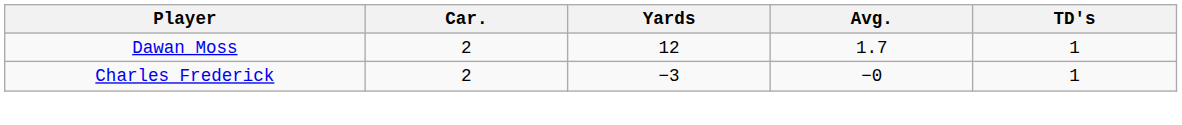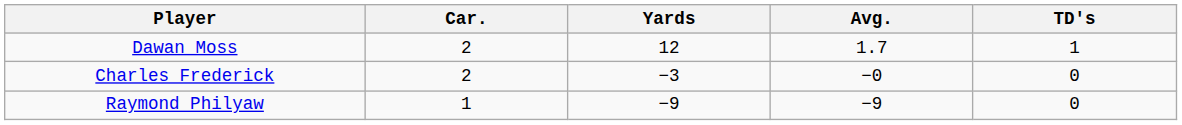 <table class="wikitable sortable">
 <tr>
 <th bgcolor="#DDDDFF" width="16%">Player</th>
 <th bgcolor="#DDDDFF" width="9%">Car.</th>
 <th bgcolor="#DDDDFF" width="9%">Yards</th>
 <th bgcolor="#DDDDFF" width="9%">Avg.</th>
 <th bgcolor="#DDDDFF" width="9%">TD's</th>
 </tr>
 <tr align="center">
 <td><a href='#'>Dawan Moss</a></td>
 <td>2</td>
 <td>12</td>
 <td>1.7</td>
 <td>1</td>
 </tr>
 <tr align="center">
 <td><a href='#'>Charles Frederick</a></td>
 <td>2</td>
 <td>−3</td>
 <td>−0</td>
+<td>0</td>
+</tr>
+<tr align="center">
+<td><a href='#'>Raymond Philyaw</a></td>
 <td>1</td>
+<td>−9</td>
+<td>−9</td>
+<td>0</td>
 </tr>
 </table>
